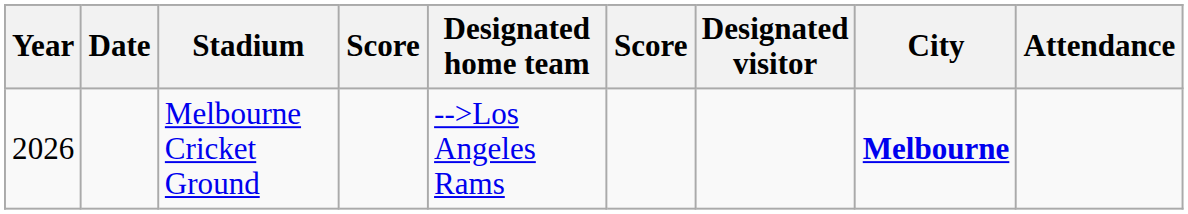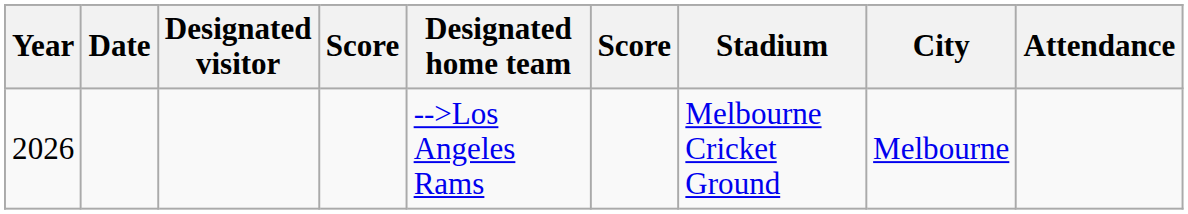 <table class="wikitable sortable">
 <tr>
 <th>Year</th>
 <th>Date</th>
-<th>Stadium</th>
+<th>Designated<br>visitor</th>
 <th>Score</th>
 <th>Designated<br>home team</th>
 <th>Score</th>
-<th>Designated<br>visitor</th>
+<th>Stadium</th>
 <th>City</th>
 <th>Attendance</th>
 </tr>
 <tr>
 <td>2026</td>
 <td></td>
-<td><a href='#'>Melbourne Cricket Ground</a></td>
+<td></td>
 <td></td>
 <td><a href='#'>-->Los Angeles Rams</a></td>
 <td></td>
-<td></td>
-<td><strong><a href='#'>Melbourne</a></strong></td>
+<td><a href='#'>Melbourne Cricket Ground</a></td>
+<td><a href='#'>Melbourne</a></td>
 <td></td>
 </tr>
 </table>
